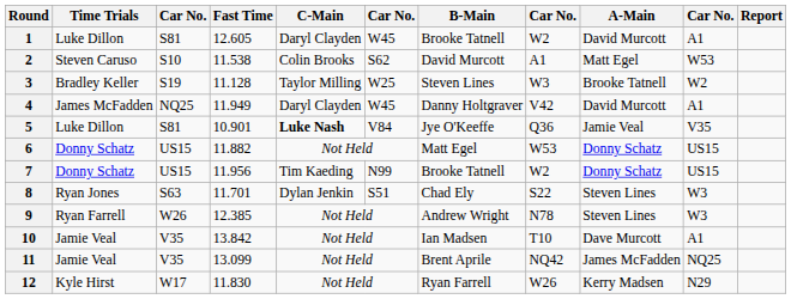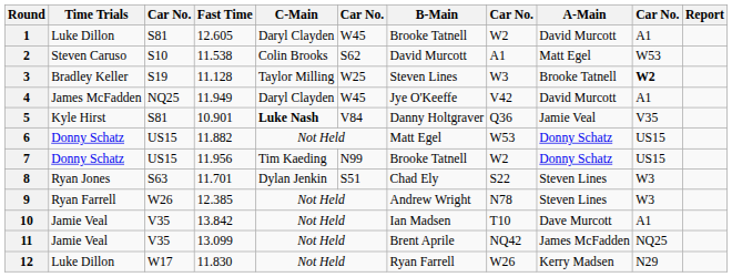 <table class="wikitable" style="font-size:100%;">
 <tr>
 <th>Round</th>
 <th>Time Trials</th>
 <th>Car No.</th>
 <th>Fast Time</th>
 <th>C-Main</th>
 <th>Car No.</th>
 <th>B-Main</th>
 <th>Car No.</th>
 <th>A-Main</th>
 <th>Car No.</th>
 <th class="unsortable">Report</th>
 </tr>
 <tr>
 <th>1</th>
 <td>Luke Dillon</td>
 <td>S81</td>
 <td>12.605</td>
 <td>Daryl Clayden</td>
 <td>W45</td>
 <td>Brooke Tatnell</td>
 <td>W2</td>
 <td>David Murcott</td>
 <td>A1</td>
 <td></td>
 </tr>
 <tr>
 <th>2</th>
 <td>Steven Caruso</td>
 <td>S10</td>
 <td>11.538</td>
 <td>Colin Brooks</td>
 <td>S62</td>
 <td>David Murcott</td>
 <td>A1</td>
 <td>Matt Egel</td>
 <td>W53</td>
 <td></td>
 </tr>
 <tr>
 <th>3</th>
 <td>Bradley Keller</td>
 <td>S19</td>
 <td>11.128</td>
 <td>Taylor Milling</td>
 <td>W25</td>
 <td>Steven Lines</td>
 <td>W3</td>
 <td>Brooke Tatnell</td>
-<td>W2</td>
+<td><strong>W2</strong></td>
 <td></td>
 </tr>
 <tr>
 <th>4</th>
 <td>James McFadden</td>
 <td>NQ25</td>
 <td>11.949</td>
 <td>Daryl Clayden</td>
 <td>W45</td>
-<td>Danny Holtgraver</td>
+<td>Jye O'Keeffe</td>
 <td>V42</td>
 <td>David Murcott</td>
 <td>A1</td>
 <td></td>
 </tr>
 <tr>
 <th>5</th>
-<td>Luke Dillon</td>
+<td>Kyle Hirst</td>
 <td>S81</td>
 <td>10.901</td>
 <td><strong>Luke Nash</strong></td>
 <td>V84</td>
-<td>Jye O'Keeffe</td>
+<td>Danny Holtgraver</td>
 <td>Q36</td>
 <td>Jamie Veal</td>
 <td>V35</td>
 <td></td>
 </tr>
 <tr>
 <th>6</th>
 <td><a href='#'>Donny Schatz</a></td>
 <td>US15</td>
 <td>11.882</td>
 <td align=center colspan=2><em>Not Held</em></td>
 <td>Matt Egel</td>
 <td>W53</td>
 <td><a href='#'>Donny Schatz</a></td>
 <td>US15</td>
 <td></td>
 </tr>
 <tr>
 <th>7</th>
 <td><a href='#'>Donny Schatz</a></td>
 <td>US15</td>
 <td>11.956</td>
 <td>Tim Kaeding</td>
 <td>N99</td>
 <td>Brooke Tatnell</td>
 <td>W2</td>
 <td><a href='#'>Donny Schatz</a></td>
 <td>US15</td>
 <td></td>
 </tr>
 <tr>
 <th>8</th>
 <td>Ryan Jones</td>
 <td>S63</td>
 <td>11.701</td>
 <td>Dylan Jenkin</td>
 <td>S51</td>
 <td>Chad Ely</td>
 <td>S22</td>
 <td>Steven Lines</td>
 <td>W3</td>
 <td></td>
 </tr>
 <tr>
 <th>9</th>
 <td>Ryan Farrell</td>
 <td>W26</td>
 <td>12.385</td>
 <td align=center colspan=2><em>Not Held</em></td>
 <td>Andrew Wright</td>
 <td>N78</td>
 <td>Steven Lines</td>
 <td>W3</td>
 <td></td>
 </tr>
 <tr>
 <th>10</th>
 <td>Jamie Veal</td>
 <td>V35</td>
 <td>13.842</td>
 <td align=center colspan=2><em>Not Held</em></td>
 <td>Ian Madsen</td>
 <td>T10</td>
 <td>Dave Murcott</td>
 <td>A1</td>
 <td></td>
 </tr>
 <tr>
 <th>11</th>
 <td>Jamie Veal</td>
 <td>V35</td>
 <td>13.099</td>
 <td align=center colspan=2><em>Not Held</em></td>
 <td>Brent Aprile</td>
 <td>NQ42</td>
 <td>James McFadden</td>
 <td>NQ25</td>
 <td></td>
 </tr>
 <tr>
 <th>12</th>
-<td>Kyle Hirst</td>
+<td>Luke Dillon</td>
 <td>W17</td>
 <td>11.830</td>
 <td align=center colspan=2><em>Not Held</em></td>
 <td>Ryan Farrell</td>
 <td>W26</td>
 <td>Kerry Madsen</td>
 <td>N29</td>
 <td></td>
 </tr>
 </table>
